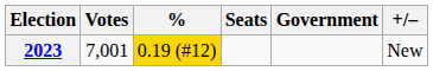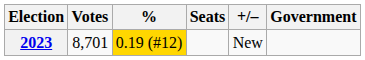 <table class=wikitable style="text-align: right;">
 <tr>
 <th>Election</th>
 <th>Votes</th>
 <th>%</th>
 <th>Seats</th>
+<th>+/–</th>
 <th>Government</th>
-<th>+/–</th>
 </tr>
 <tr>
 <th><a href='#'>2023</a></th>
-<td>7,001</td>
+<td>8,701</td>
 <td style="background: gold;">0.19 (#12)</td>
 <td></td>
+<td>New</td>
 <td></td>
-<td>New</td>
 </tr>
 </table>
